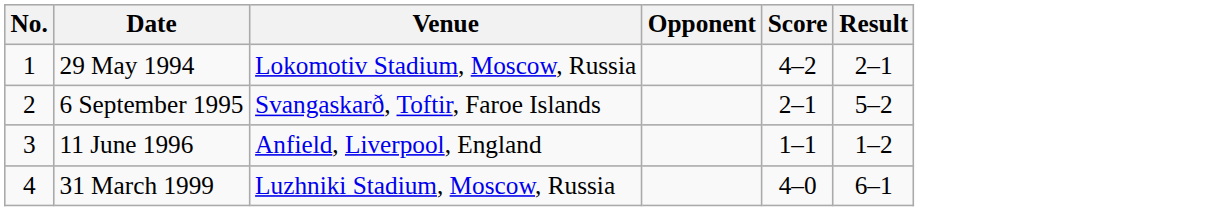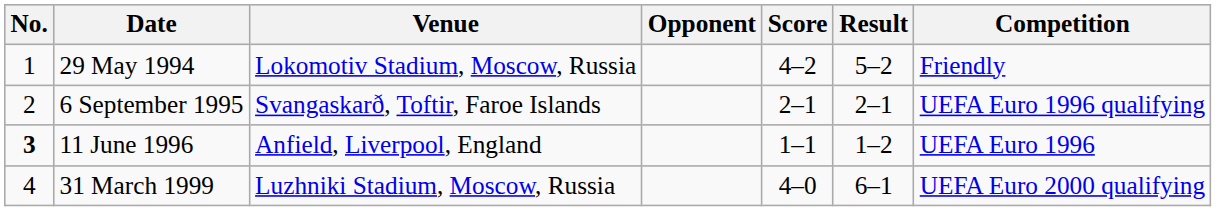 <table class="wikitable sortable">
 <tr>
 <th scope="col">No.</th>
 <th scope="col">Date</th>
 <th scope="col">Venue</th>
 <th scope="col">Opponent</th>
 <th scope="col">Score</th>
 <th scope="col">Result</th>
+<th scope="col">Competition</th>
 </tr>
 <tr>
 <td style="text-align:center">1</td>
 <td>29 May 1994</td>
 <td><a href='#'>Lokomotiv Stadium</a>, <a href='#'>Moscow</a>, Russia</td>
 <td></td>
 <td style="text-align:center">4–2</td>
-<td style="text-align:center">2–1</td>
+<td style="text-align:center">5–2</td>
+<td><a href='#'>Friendly</a></td>
 </tr>
 <tr>
 <td style="text-align:center">2</td>
 <td>6 September 1995</td>
 <td><a href='#'>Svangaskarð</a>, <a href='#'>Toftir</a>, Faroe Islands</td>
 <td></td>
 <td style="text-align:center">2–1</td>
-<td style="text-align:center">5–2</td>
+<td style="text-align:center">2–1</td>
+<td><a href='#'>UEFA Euro 1996 qualifying</a></td>
 </tr>
 <tr>
-<td style="text-align:center">3</td>
+<td style="text-align:center"><strong>3</strong></td>
 <td>11 June 1996</td>
 <td><a href='#'>Anfield</a>, <a href='#'>Liverpool</a>, England</td>
 <td></td>
 <td style="text-align:center">1–1</td>
 <td style="text-align:center">1–2</td>
+<td><a href='#'>UEFA Euro 1996</a></td>
 </tr>
 <tr>
 <td style="text-align:center">4</td>
 <td>31 March 1999</td>
 <td><a href='#'>Luzhniki Stadium</a>, <a href='#'>Moscow</a>, Russia</td>
 <td></td>
 <td style="text-align:center">4–0</td>
 <td style="text-align:center">6–1</td>
+<td><a href='#'>UEFA Euro 2000 qualifying</a></td>
 </tr>
 </table>
